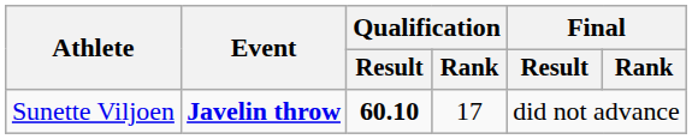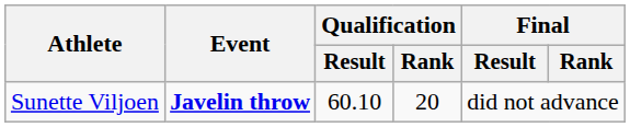 <table class=wikitable style=font-size:90%>
 <tr>
 <th rowspan=2>Athlete</th>
 <th rowspan=2>Event</th>
 <th colspan=2>Qualification</th>
 <th colspan=2>Final</th>
 </tr>
 <tr style=font-size:95%>
 <th>Result</th>
 <th>Rank</th>
 <th>Result</th>
 <th>Rank</th>
 </tr>
 <tr align=center>
 <td align=left><a href='#'>Sunette Viljoen</a></td>
 <td align=left><strong><a href='#'>Javelin throw</a></strong></td>
-<td><strong>60.10</strong></td>
-<td>17</td>
+<td>60.10</td>
+<td>20</td>
 <td colspan=2>did not advance</td>
 </tr>
 </table>
